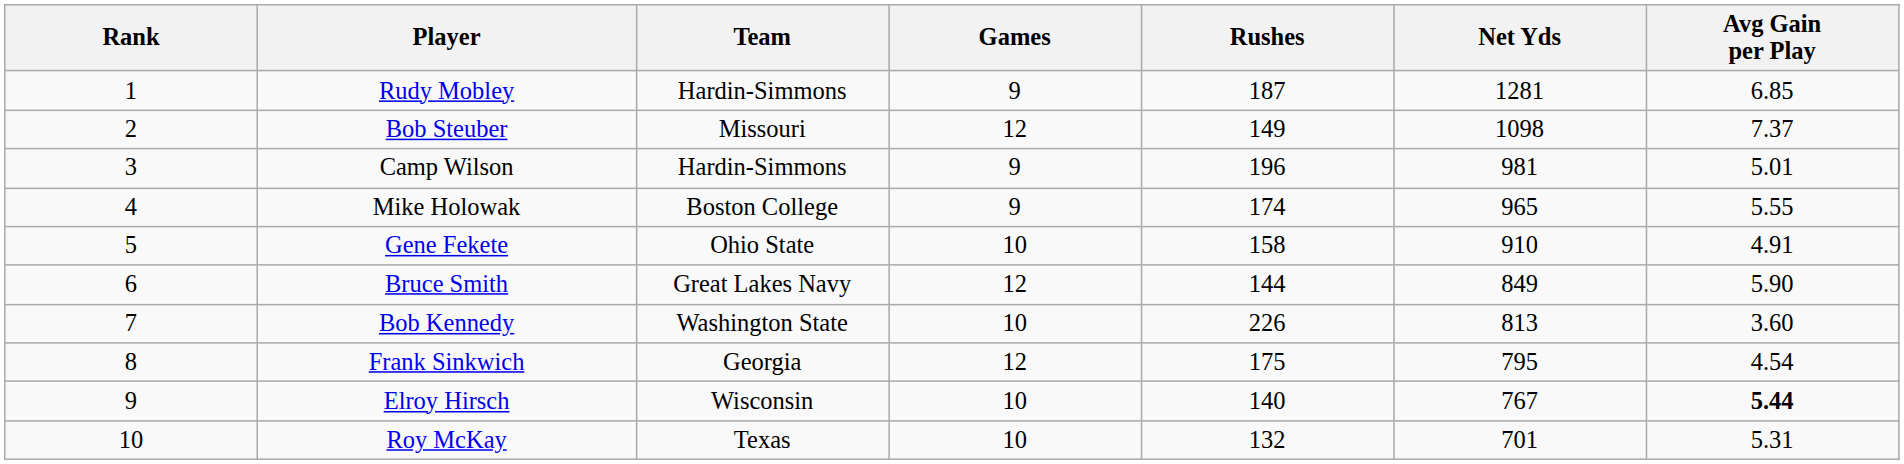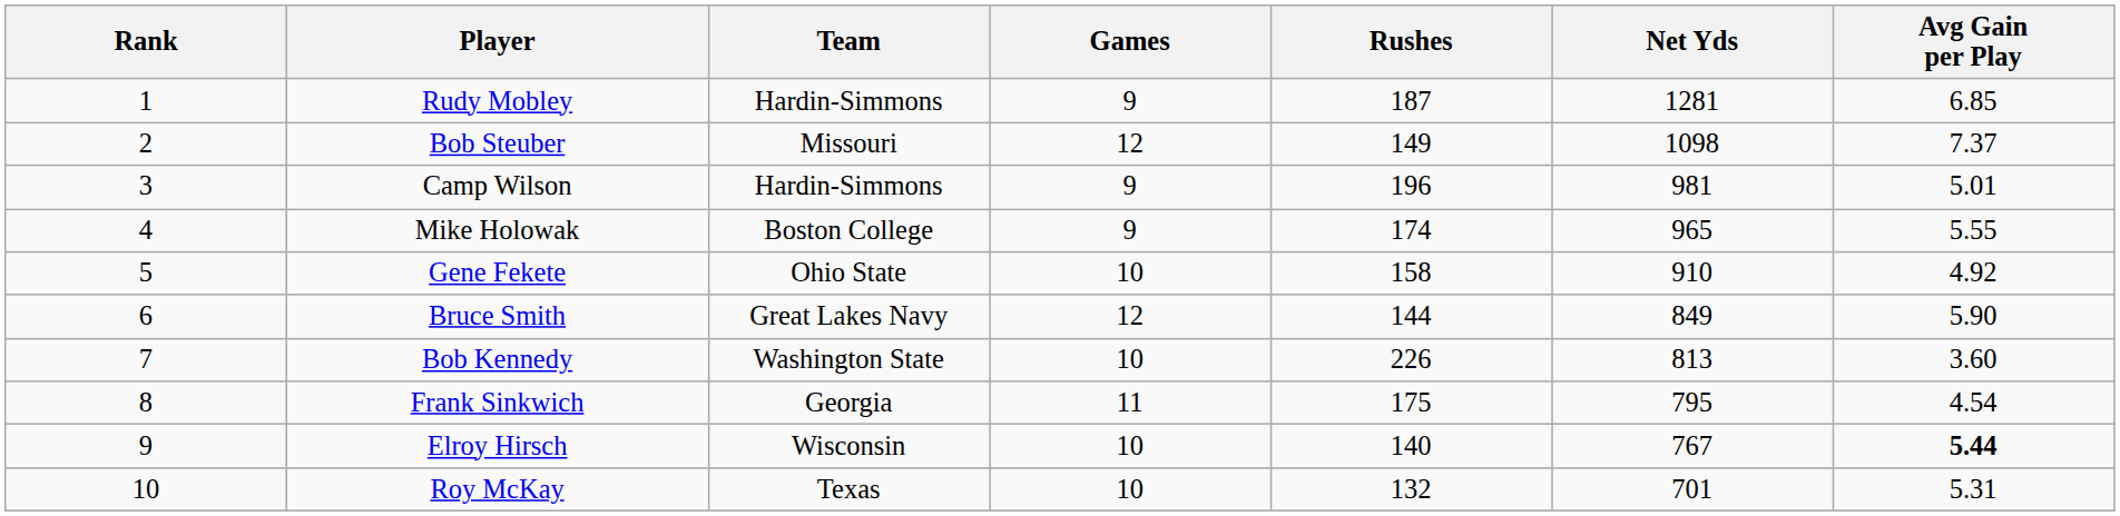 <table class="wikitable sortable">
 <tr>
 <th bgcolor="#DDDDFF" width="10%">Rank</th>
 <th bgcolor="#DDDDFF" width="15%">Player</th>
 <th bgcolor="#DDDDFF" width="10%">Team</th>
 <th bgcolor="#DDDDFF" width="10%">Games</th>
 <th bgcolor="#DDDDFF" width="10%">Rushes</th>
 <th bgcolor="#DDDDFF" width="10%">Net Yds</th>
 <th bgcolor="#DDDDFF" width="10%">Avg Gain<br>per Play</th>
 </tr>
 <tr align="center">
 <td>1</td>
 <td><a href='#'>Rudy Mobley</a></td>
 <td>Hardin-Simmons</td>
 <td>9</td>
 <td>187</td>
 <td>1281</td>
 <td>6.85</td>
 </tr>
 <tr align="center">
 <td>2</td>
 <td><a href='#'>Bob Steuber</a></td>
 <td>Missouri</td>
 <td>12</td>
 <td>149</td>
 <td>1098</td>
 <td>7.37</td>
 </tr>
 <tr align="center">
 <td>3</td>
 <td>Camp Wilson</td>
 <td>Hardin-Simmons</td>
 <td>9</td>
 <td>196</td>
 <td>981</td>
 <td>5.01</td>
 </tr>
 <tr align="center">
 <td>4</td>
 <td>Mike Holowak</td>
 <td>Boston College</td>
 <td>9</td>
 <td>174</td>
 <td>965</td>
 <td>5.55</td>
 </tr>
 <tr align="center">
 <td>5</td>
 <td><a href='#'>Gene Fekete</a></td>
 <td>Ohio State</td>
 <td>10</td>
 <td>158</td>
 <td>910</td>
-<td>4.91</td>
+<td>4.92</td>
 </tr>
 <tr align="center">
 <td>6</td>
 <td><a href='#'>Bruce Smith</a></td>
 <td>Great Lakes Navy</td>
 <td>12</td>
 <td>144</td>
 <td>849</td>
 <td>5.90</td>
 </tr>
 <tr align="center">
 <td>7</td>
 <td><a href='#'>Bob Kennedy</a></td>
 <td>Washington State</td>
 <td>10</td>
 <td>226</td>
 <td>813</td>
 <td>3.60</td>
 </tr>
 <tr align="center">
 <td>8</td>
 <td><a href='#'>Frank Sinkwich</a></td>
 <td>Georgia</td>
-<td>12</td>
+<td>11</td>
 <td>175</td>
 <td>795</td>
 <td>4.54</td>
 </tr>
 <tr align="center">
 <td>9</td>
 <td><a href='#'>Elroy Hirsch</a></td>
 <td>Wisconsin</td>
 <td>10</td>
 <td>140</td>
 <td>767</td>
 <td><strong>5.44</strong></td>
 </tr>
 <tr align="center">
 <td>10</td>
 <td><a href='#'>Roy McKay</a></td>
 <td>Texas</td>
 <td>10</td>
 <td>132</td>
 <td>701</td>
 <td>5.31</td>
 </tr>
 </table>
